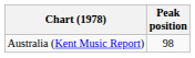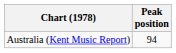 <table class="wikitable">
 <tr>
 <th>Chart (1978)</th>
 <th>Peak<br> position</th>
 </tr>
 <tr>
 <td>Australia (<a href='#'>Kent Music Report</a>)</td>
-<td align="center">98</td>
+<td align="center">94</td>
 </tr>
 </table>
